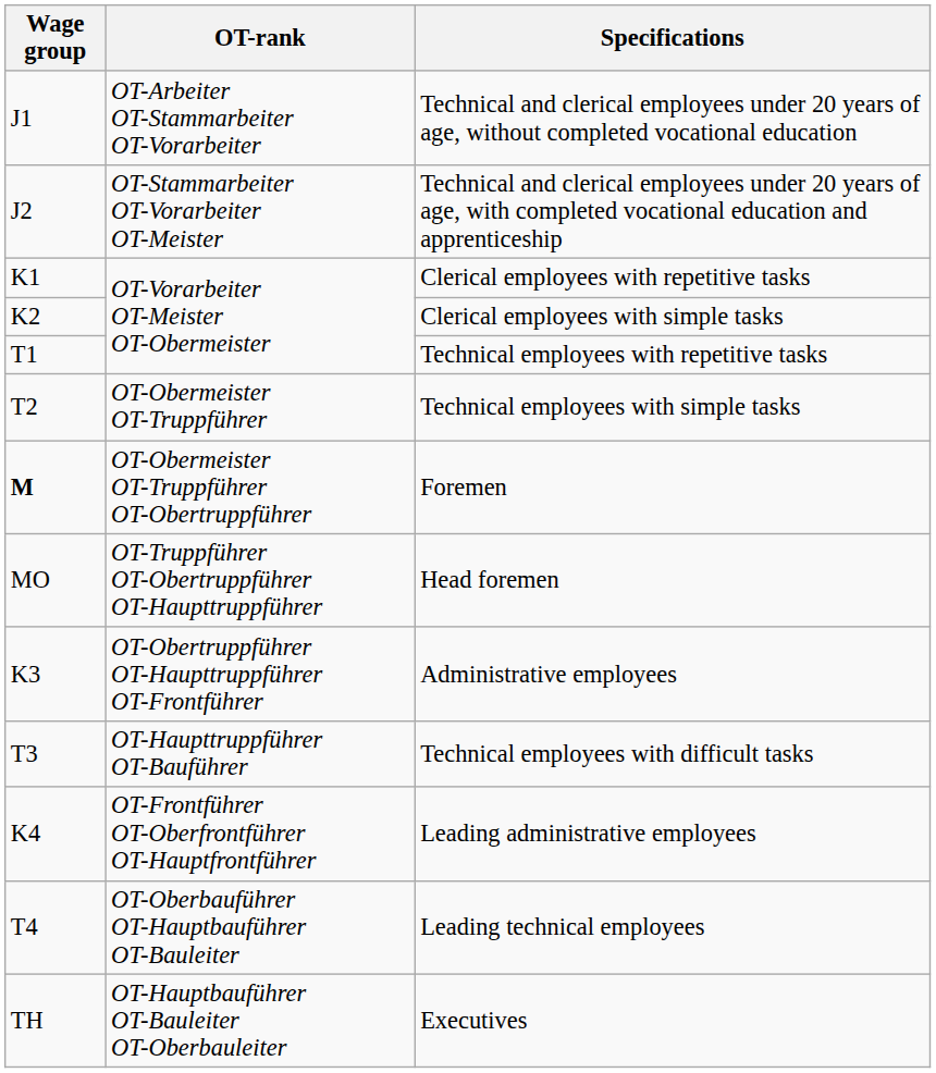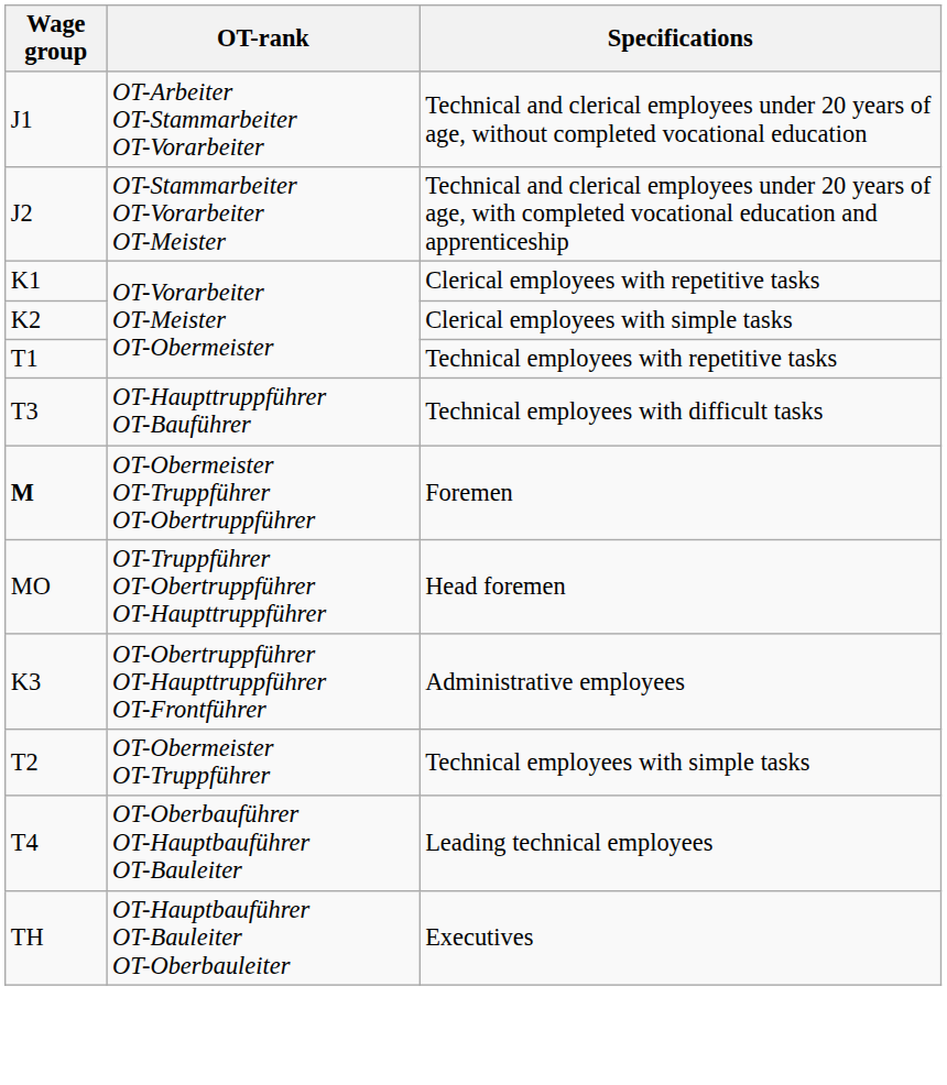 <table class="wikitable">
 <tr>
 <th align="left" width="66">Wage group</th>
 <th align="left" width="230">OT-rank</th>
 <th align="left" width="430">Specifications</th>
 </tr>
 <tr>
 <td>J1</td>
 <td><em>OT-Arbeiter<br>OT-Stammarbeiter<br>OT-Vorarbeiter</em></td>
 <td>Technical and clerical employees under 20 years of age, without completed vocational education</td>
 </tr>
 <tr>
 <td>J2</td>
 <td><em>OT-Stammarbeiter<br>OT-Vorarbeiter<br>OT-Meister</em></td>
 <td>Technical and clerical employees under 20 years of age, with completed vocational education and apprenticeship</td>
 </tr>
 <tr>
 <td>K1</td>
 <td rowspan=3><em>OT-Vorarbeiter<br>OT-Meister<br>OT-Obermeister</em></td>
 <td>Clerical employees with repetitive tasks</td>
 </tr>
 <tr>
 <td>K2</td>
 <td>Clerical employees with simple tasks</td>
 </tr>
 <tr>
 <td>T1</td>
 <td>Technical employees with repetitive tasks</td>
 </tr>
 <tr>
-<td>T2</td>
-<td><em>OT-Obermeister<br>OT-Truppführer</em></td>
-<td>Technical employees with simple tasks</td>
+<td>T3</td>
+<td><em>OT-Haupttruppführer<br>OT-Bauführer</em></td>
+<td>Technical employees with difficult tasks</td>
 </tr>
 <tr>
 <td><strong>M</strong></td>
 <td><em>OT-Obermeister<br>OT-Truppführer<br>OT-Obertruppführer</em></td>
 <td>Foremen</td>
 </tr>
 <tr>
 <td>MO</td>
 <td><em>OT-Truppführer<br>OT-Obertruppführer<br>OT-Haupttruppführer</em></td>
 <td>Head foremen</td>
 </tr>
 <tr>
 <td>K3</td>
 <td><em>OT-Obertruppführer<br>OT-Haupttruppführer<br>OT-Frontführer</em></td>
 <td>Administrative employees</td>
 </tr>
 <tr>
-<td>T3</td>
-<td><em>OT-Haupttruppführer<br>OT-Bauführer</em></td>
-<td>Technical employees with difficult tasks</td>
-</tr>
-<tr>
-<td>K4</td>
-<td><em>OT-Frontführer<br>OT-Oberfrontführer<br>OT-Hauptfrontführer</em></td>
-<td>Leading administrative employees</td>
+<td>T2</td>
+<td><em>OT-Obermeister<br>OT-Truppführer</em></td>
+<td>Technical employees with simple tasks</td>
 </tr>
 <tr>
 <td>T4</td>
 <td><em>OT-Oberbauführer<br>OT-Hauptbauführer<br>OT-Bauleiter</em></td>
 <td>Leading technical employees</td>
 </tr>
 <tr>
 <td>TH</td>
 <td><em>OT-Hauptbauführer<br>OT-Bauleiter<br>OT-Oberbauleiter</em></td>
 <td>Executives</td>
 </tr>
 </table>
